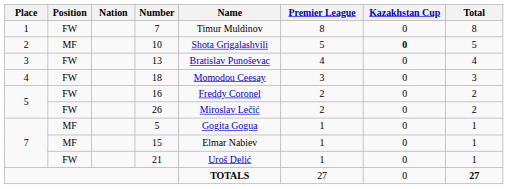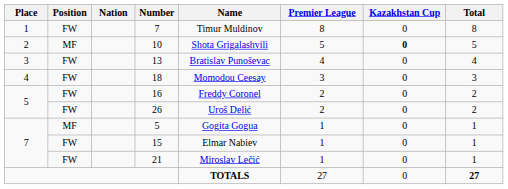 <table class="wikitable" style="font-size: 95%; text-align: center;">
 <tr>
 <th width=60>Place</th>
 <th width=60>Position</th>
 <th width=60>Nation</th>
 <th width=60>Number</th>
 <th width=150>Name</th>
 <th width=120><a href='#'>Premier League</a></th>
 <th width=120><a href='#'>Kazakhstan Cup</a></th>
 <th width=80><strong>Total</strong></th>
 </tr>
 <tr>
 <td>1</td>
 <td>FW</td>
 <td></td>
 <td>7</td>
 <td>Timur Muldinov</td>
 <td>8</td>
 <td>0</td>
 <td>8</td>
 </tr>
 <tr>
 <td>2</td>
 <td>MF</td>
 <td></td>
 <td>10</td>
 <td><a href='#'>Shota Grigalashvili</a></td>
 <td>5</td>
 <td><strong>0</strong></td>
 <td>5</td>
 </tr>
 <tr>
 <td>3</td>
 <td>FW</td>
 <td></td>
 <td>13</td>
 <td><a href='#'>Bratislav Punoševac</a></td>
 <td>4</td>
 <td>0</td>
 <td>4</td>
 </tr>
 <tr>
 <td>4</td>
 <td>FW</td>
 <td></td>
 <td>18</td>
 <td><a href='#'>Momodou Ceesay</a></td>
 <td>3</td>
 <td>0</td>
 <td>3</td>
 </tr>
 <tr>
 <td rowspan="2">5</td>
 <td>FW</td>
 <td></td>
 <td>16</td>
 <td><a href='#'>Freddy Coronel</a></td>
 <td>2</td>
 <td>0</td>
 <td>2</td>
 </tr>
 <tr>
 <td>FW</td>
 <td></td>
 <td>26</td>
-<td><a href='#'>Miroslav Lečić</a></td>
+<td><a href='#'>Uroš Delić</a></td>
 <td>2</td>
 <td>0</td>
 <td>2</td>
 </tr>
 <tr>
 <td rowspan="3">7</td>
 <td>MF</td>
 <td></td>
 <td>5</td>
 <td><a href='#'>Gogita Gogua</a></td>
 <td>1</td>
 <td>0</td>
 <td>1</td>
 </tr>
 <tr>
-<td>MF</td>
+<td>FW</td>
 <td></td>
 <td>15</td>
 <td>Elmar Nabiev</td>
 <td>1</td>
 <td>0</td>
 <td>1</td>
 </tr>
 <tr>
 <td>FW</td>
 <td></td>
 <td>21</td>
-<td><a href='#'>Uroš Delić</a></td>
+<td><a href='#'>Miroslav Lečić</a></td>
 <td>1</td>
 <td>0</td>
 <td>1</td>
 </tr>
 <tr>
 <td colspan="4"></td>
 <td><strong>TOTALS</strong></td>
 <td>27</td>
 <td>0</td>
 <td><strong>27</strong></td>
 </tr>
 </table>
